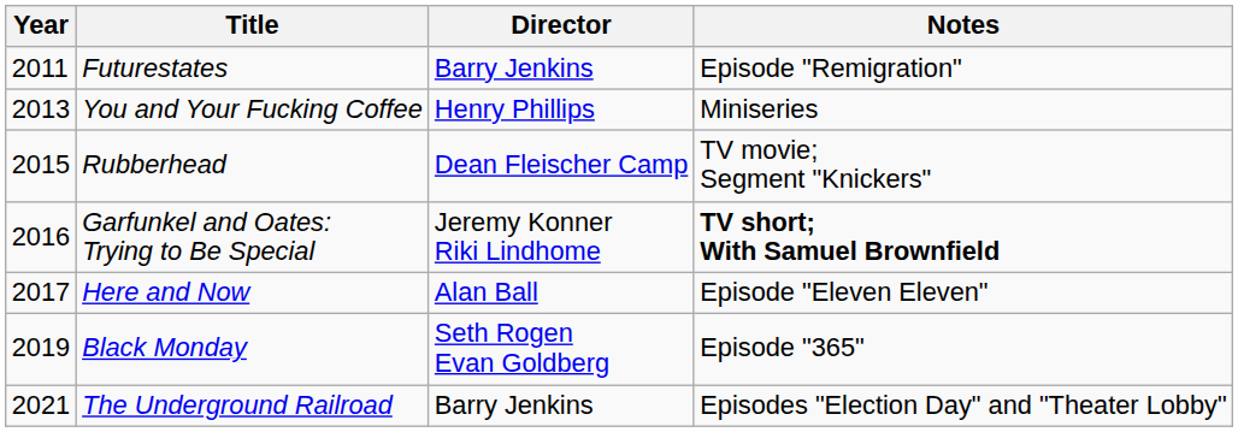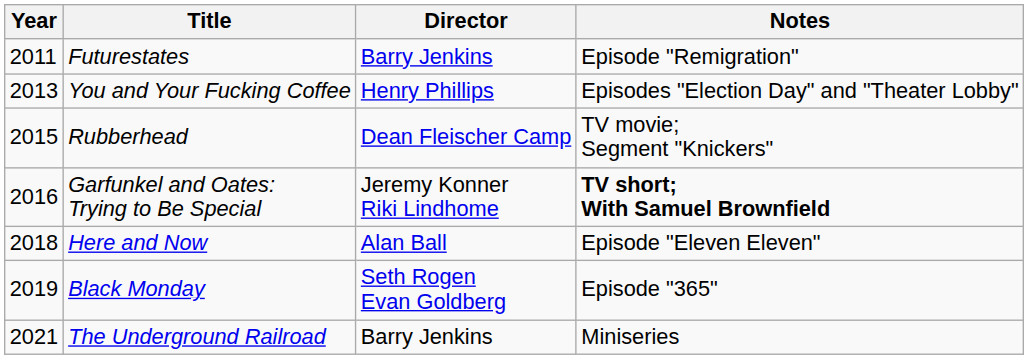 <table class="wikitable">
 <tr>
 <th>Year</th>
 <th>Title</th>
 <th>Director</th>
 <th>Notes</th>
 </tr>
 <tr>
 <td>2011</td>
 <td><em>Futurestates</em></td>
 <td><a href='#'>Barry Jenkins</a></td>
 <td>Episode "Remigration"</td>
 </tr>
 <tr>
 <td>2013</td>
 <td><em>You and Your Fucking Coffee</em></td>
 <td><a href='#'>Henry Phillips</a></td>
-<td>Miniseries</td>
+<td>Episodes "Election Day" and "Theater Lobby"</td>
 </tr>
 <tr>
 <td>2015</td>
 <td><em>Rubberhead</em></td>
 <td><a href='#'>Dean Fleischer Camp</a></td>
 <td>TV movie;<br>Segment "Knickers"</td>
 </tr>
 <tr>
 <td>2016</td>
 <td><em>Garfunkel and Oates:<br> Trying to Be Special</em></td>
 <td>Jeremy Konner<br><a href='#'>Riki Lindhome</a></td>
 <td><strong>TV short;<br>With Samuel Brownfield</strong></td>
 </tr>
 <tr>
-<td>2017</td>
+<td>2018</td>
 <td><em><a href='#'>Here and Now</a></em></td>
 <td><a href='#'>Alan Ball</a></td>
 <td>Episode "Eleven Eleven"</td>
 </tr>
 <tr>
 <td>2019</td>
 <td><em><a href='#'>Black Monday</a></em></td>
 <td><a href='#'>Seth Rogen</a><br><a href='#'>Evan Goldberg</a></td>
 <td>Episode "365"</td>
 </tr>
 <tr>
 <td>2021</td>
 <td><em><a href='#'>The Underground Railroad</a></em></td>
 <td>Barry Jenkins</td>
-<td>Episodes "Election Day" and "Theater Lobby"</td>
+<td>Miniseries</td>
 </tr>
 </table>
